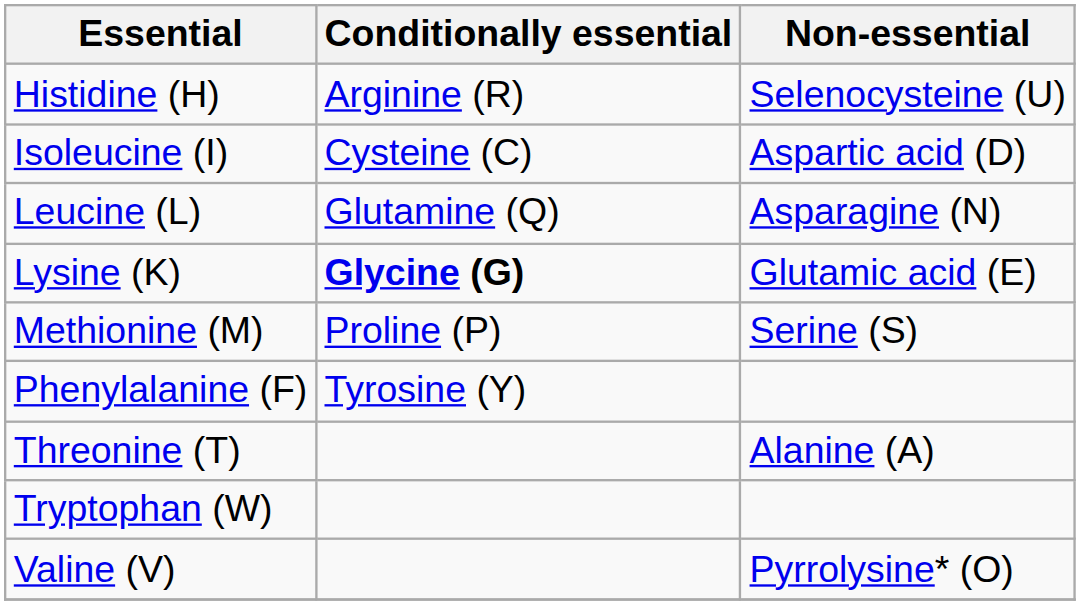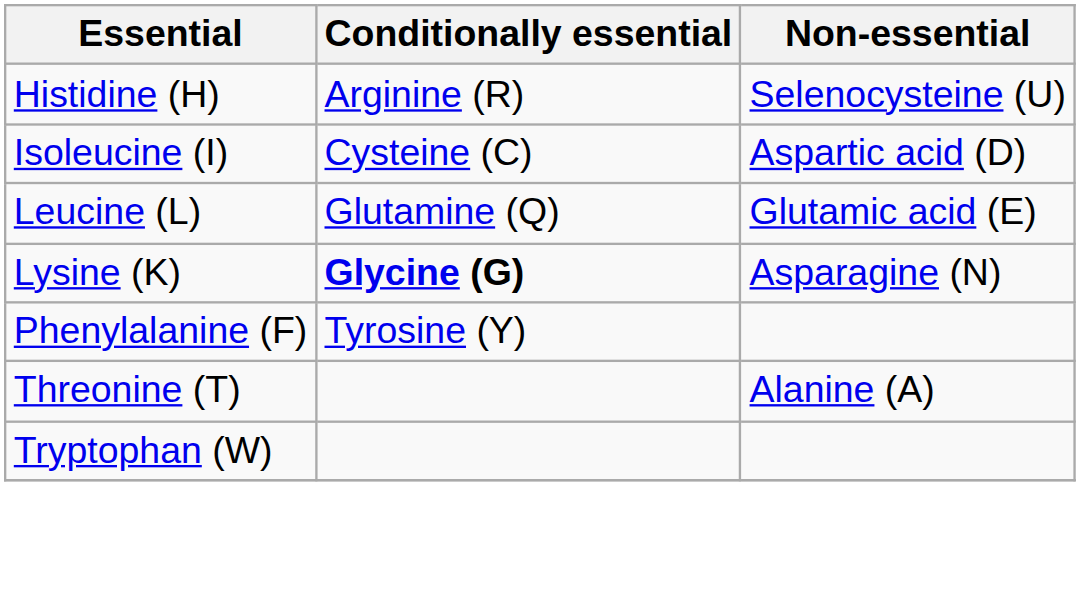 <table class="wikitable">
 <tr>
 <th>Essential</th>
 <th>Conditionally essential</th>
 <th>Non-essential</th>
 </tr>
 <tr>
 <td><a href='#'>Histidine</a> (H)</td>
 <td><a href='#'>Arginine</a> (R)</td>
 <td><a href='#'>Selenocysteine</a> (U)</td>
 </tr>
 <tr>
 <td><a href='#'>Isoleucine</a> (I)</td>
 <td><a href='#'>Cysteine</a> (C)</td>
 <td><a href='#'>Aspartic acid</a> (D)</td>
 </tr>
 <tr>
 <td><a href='#'>Leucine</a> (L)</td>
 <td><a href='#'>Glutamine</a> (Q)</td>
-<td><a href='#'>Asparagine</a> (N)</td>
+<td><a href='#'>Glutamic acid</a> (E)</td>
 </tr>
 <tr>
 <td><a href='#'>Lysine</a> (K)</td>
 <td><strong><a href='#'>Glycine</a> (G)</strong></td>
-<td><a href='#'>Glutamic acid</a> (E)</td>
-</tr>
-<tr>
-<td><a href='#'>Methionine</a> (M)</td>
-<td><a href='#'>Proline</a> (P)</td>
-<td><a href='#'>Serine</a> (S)</td>
+<td><a href='#'>Asparagine</a> (N)</td>
 </tr>
 <tr>
 <td><a href='#'>Phenylalanine</a> (F)</td>
 <td><a href='#'>Tyrosine</a> (Y)</td>
 <td></td>
 </tr>
 <tr>
 <td><a href='#'>Threonine</a> (T)</td>
 <td><br></td>
 <td><a href='#'>Alanine</a> (A)</td>
 </tr>
 <tr>
 <td><a href='#'>Tryptophan</a> (W)</td>
 <td></td>
 <td></td>
 </tr>
 <tr>
-<td><a href='#'>Valine</a> (V)</td>
-<td></td>
-<td><a href='#'>Pyrrolysine</a>* (O)</td>
-</tr>
-<tr>
 </tr>
 </table>
